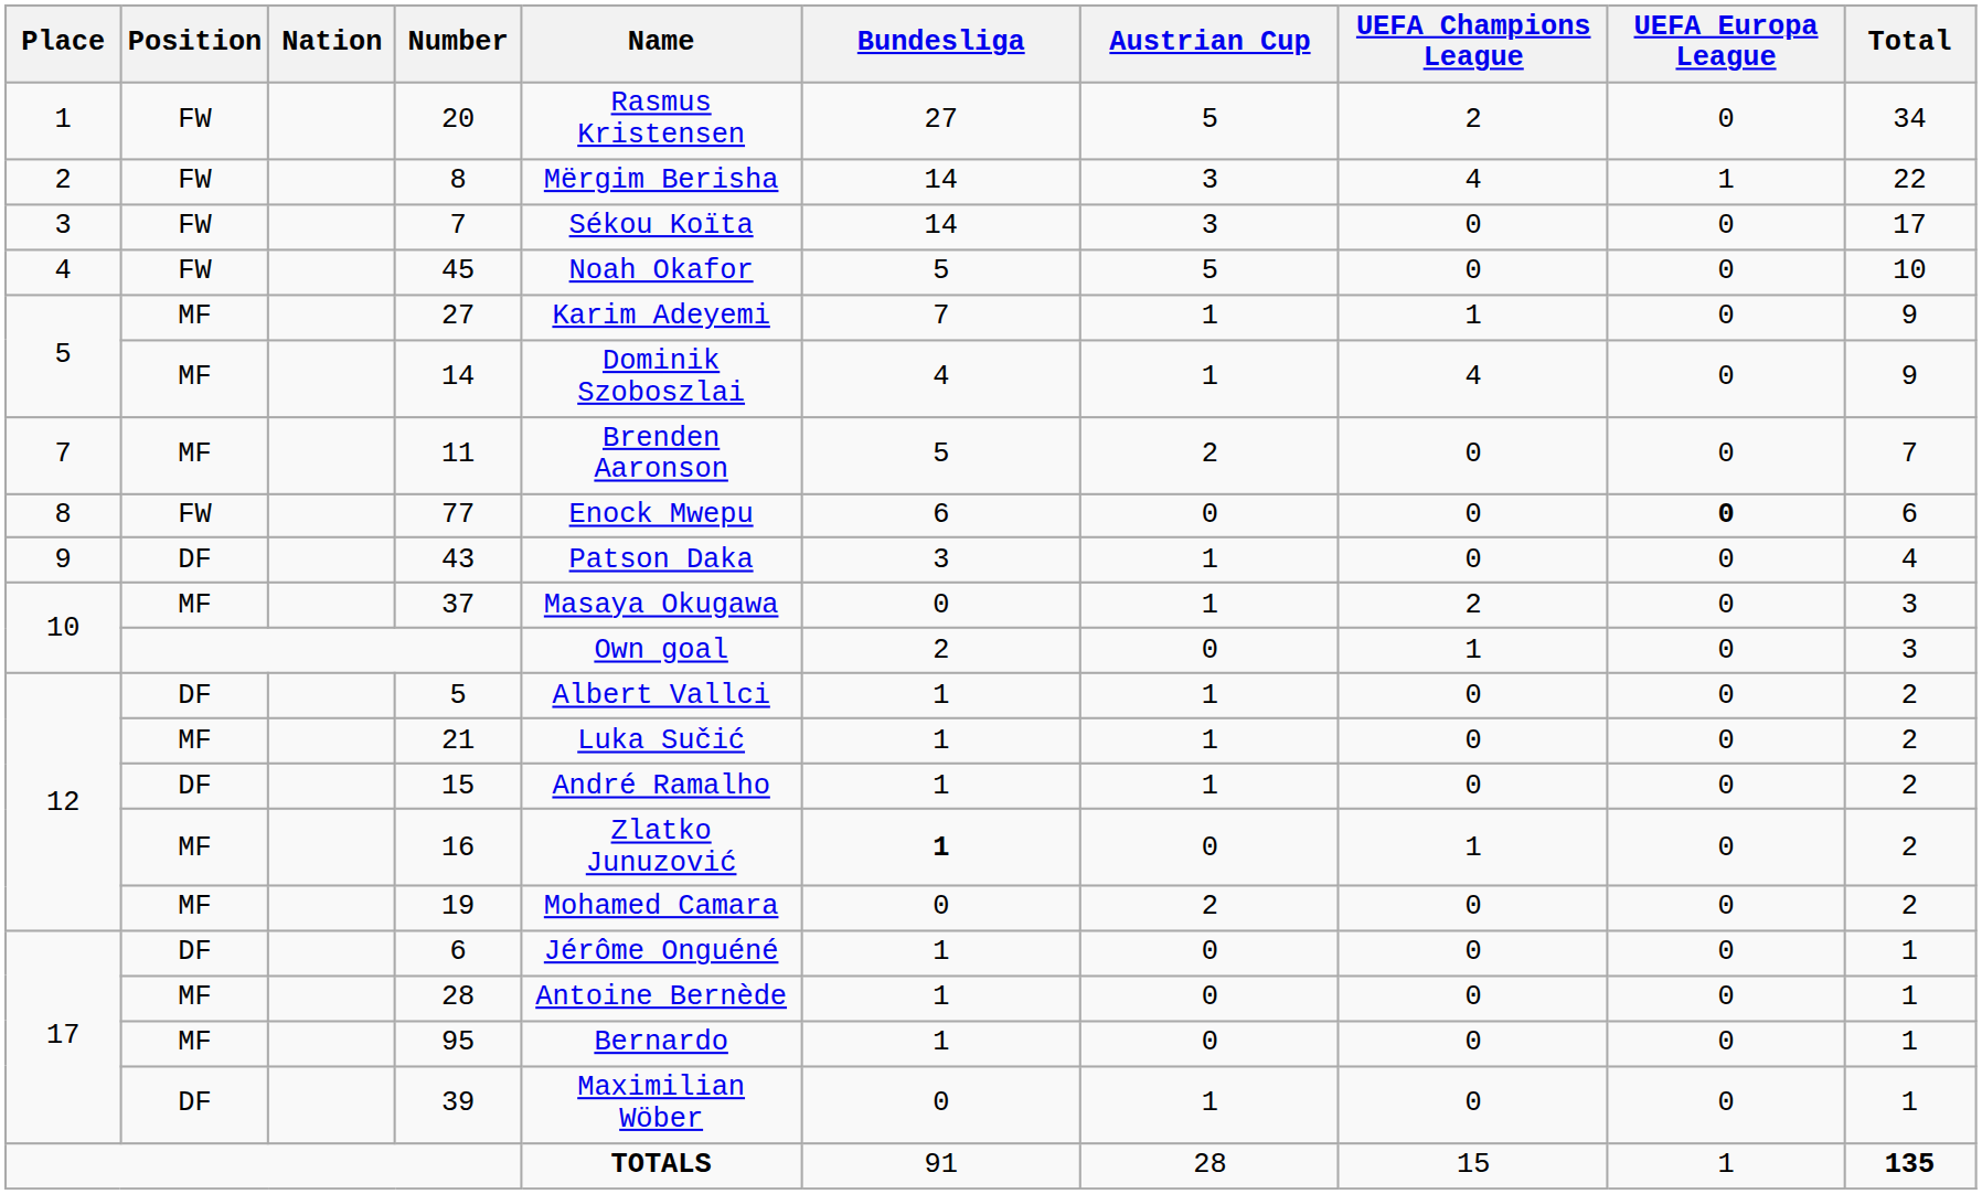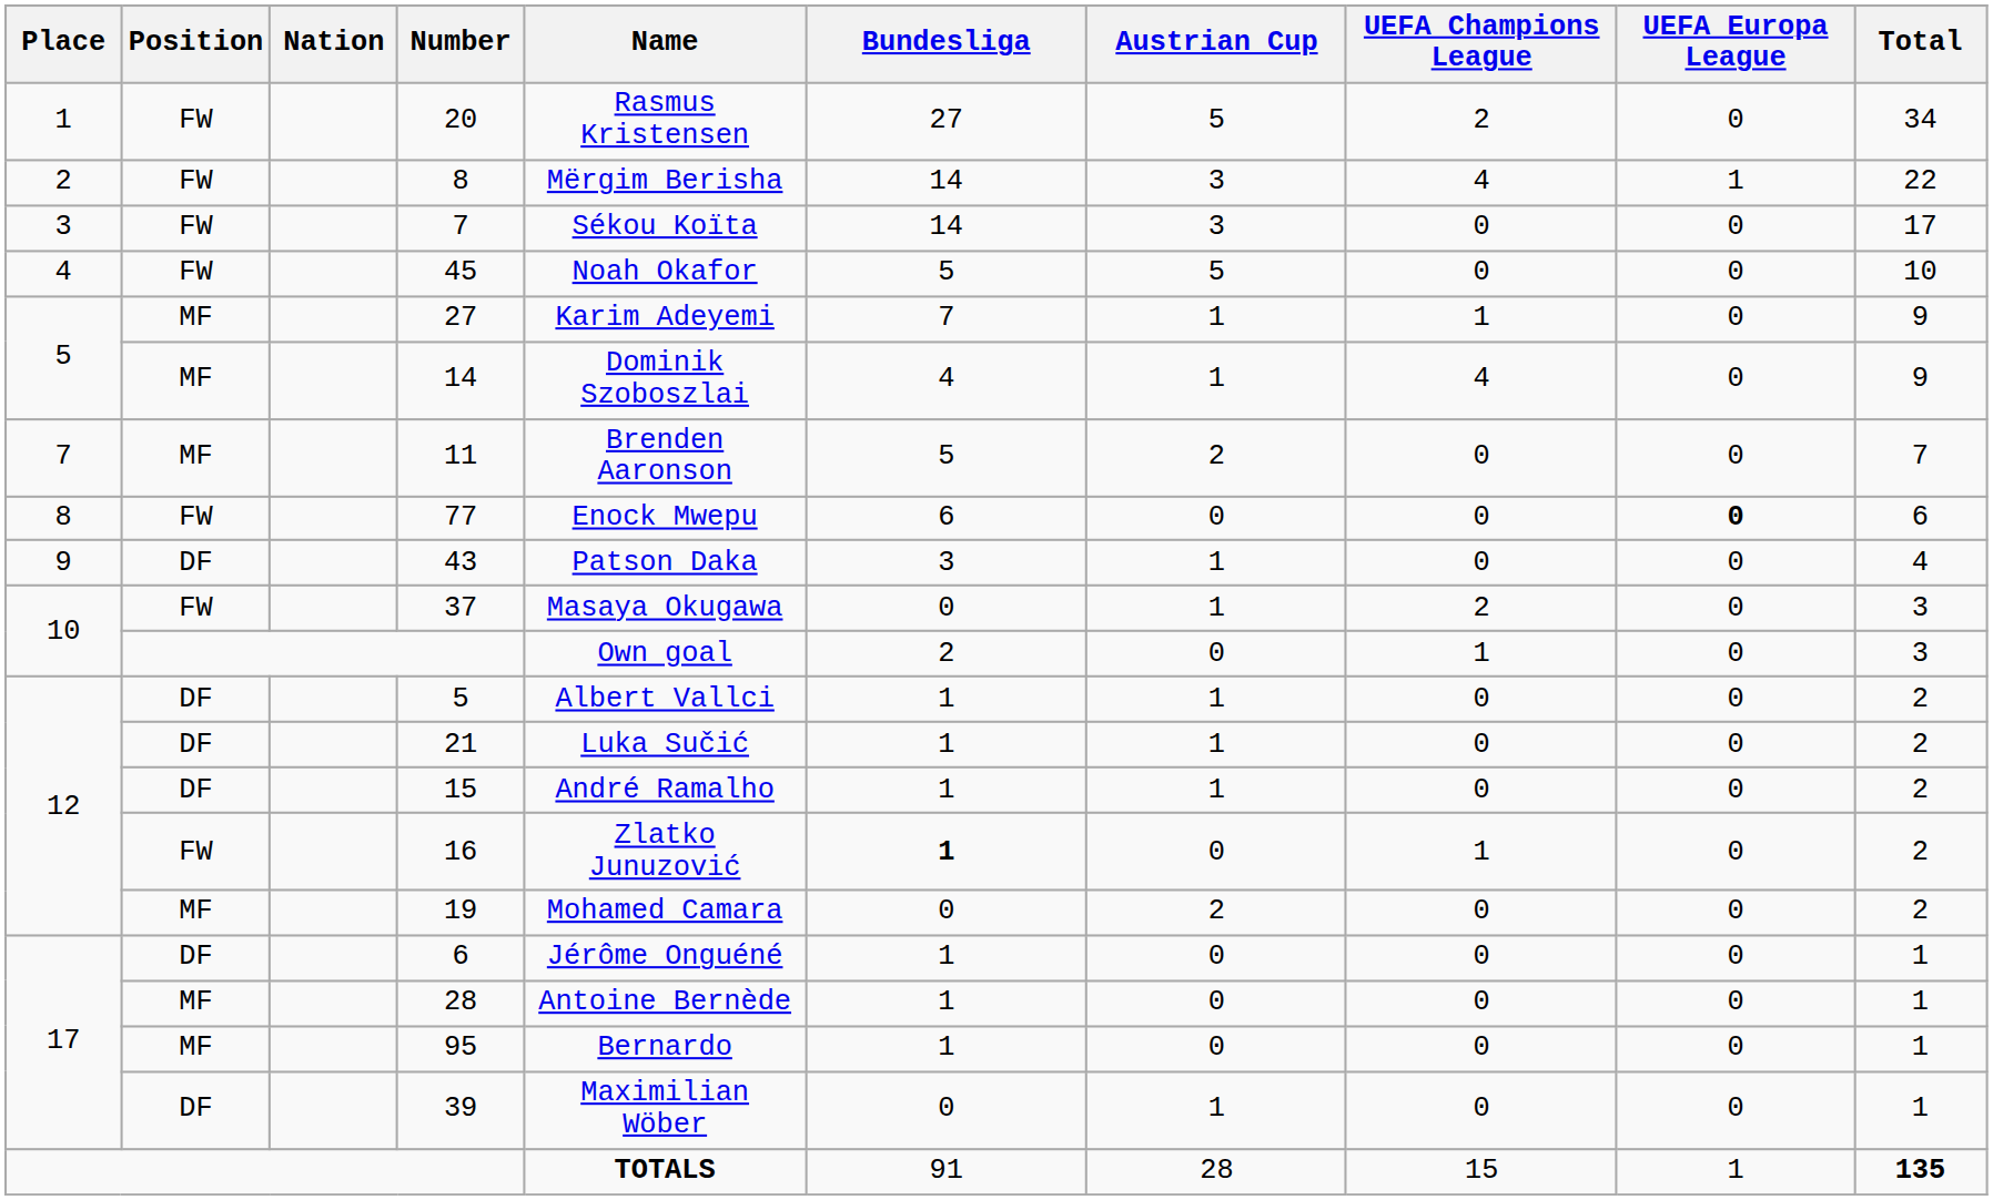 <table class="wikitable" style="font-size: 95%; text-align: center;">
 <tr>
 <th width=60>Place</th>
 <th width=60>Position</th>
 <th width=60>Nation</th>
 <th width=60>Number</th>
 <th width=200>Name</th>
 <th width=200><a href='#'>Bundesliga</a></th>
 <th width=200><a href='#'>Austrian Cup</a></th>
 <th width=200><a href='#'>UEFA Champions League</a></th>
 <th width=200><a href='#'>UEFA Europa League</a></th>
 <th width=80>Total</th>
 </tr>
 <tr>
 <td>1</td>
 <td>FW</td>
 <td></td>
 <td>20</td>
 <td><a href='#'>Rasmus Kristensen</a></td>
 <td>27</td>
 <td>5</td>
 <td>2</td>
 <td>0</td>
 <td>34</td>
 </tr>
 <tr>
 <td>2</td>
 <td>FW</td>
 <td></td>
 <td>8</td>
 <td><a href='#'>Mërgim Berisha</a></td>
 <td>14</td>
 <td>3</td>
 <td>4</td>
 <td>1</td>
 <td>22</td>
 </tr>
 <tr>
 <td>3</td>
 <td>FW</td>
 <td></td>
 <td>7</td>
 <td><a href='#'>Sékou Koïta</a></td>
 <td>14</td>
 <td>3</td>
 <td>0</td>
 <td>0</td>
 <td>17</td>
 </tr>
 <tr>
 <td>4</td>
 <td>FW</td>
 <td></td>
 <td>45</td>
 <td><a href='#'>Noah Okafor</a></td>
 <td>5</td>
 <td>5</td>
 <td>0</td>
 <td>0</td>
 <td>10</td>
 </tr>
 <tr>
 <td rowspan="2">5</td>
 <td>MF</td>
 <td></td>
 <td>27</td>
 <td><a href='#'>Karim Adeyemi</a></td>
 <td>7</td>
 <td>1</td>
 <td>1</td>
 <td>0</td>
 <td>9</td>
 </tr>
 <tr>
 <td>MF</td>
 <td></td>
 <td>14</td>
 <td><a href='#'>Dominik Szoboszlai</a></td>
 <td>4</td>
 <td>1</td>
 <td>4</td>
 <td>0</td>
 <td>9</td>
 </tr>
 <tr>
 <td>7</td>
 <td>MF</td>
 <td></td>
 <td>11</td>
 <td><a href='#'>Brenden Aaronson</a></td>
 <td>5</td>
 <td>2</td>
 <td>0</td>
 <td>0</td>
 <td>7</td>
 </tr>
 <tr>
 <td>8</td>
 <td>FW</td>
 <td></td>
 <td>77</td>
 <td><a href='#'>Enock Mwepu</a></td>
 <td>6</td>
 <td>0</td>
 <td>0</td>
 <td><strong>0</strong></td>
 <td>6</td>
 </tr>
 <tr>
 <td>9</td>
 <td>DF</td>
 <td></td>
 <td>43</td>
 <td><a href='#'>Patson Daka</a></td>
 <td>3</td>
 <td>1</td>
 <td>0</td>
 <td>0</td>
 <td>4</td>
 </tr>
 <tr>
 <td rowspan="2">10</td>
-<td>MF</td>
+<td>FW</td>
 <td></td>
 <td>37</td>
 <td><a href='#'>Masaya Okugawa</a></td>
 <td>0</td>
 <td>1</td>
 <td>2</td>
 <td>0</td>
 <td>3</td>
 </tr>
 <tr>
 <td colspan="3"></td>
 <td><a href='#'>Own goal</a></td>
 <td>2</td>
 <td>0</td>
 <td>1</td>
 <td>0</td>
 <td>3</td>
 </tr>
 <tr>
 <td rowspan="5">12</td>
 <td>DF</td>
 <td></td>
 <td>5</td>
 <td><a href='#'>Albert Vallci</a></td>
 <td>1</td>
 <td>1</td>
 <td>0</td>
 <td>0</td>
 <td>2</td>
 </tr>
 <tr>
-<td>MF</td>
+<td>DF</td>
 <td></td>
 <td>21</td>
 <td><a href='#'>Luka Sučić</a></td>
 <td>1</td>
 <td>1</td>
 <td>0</td>
 <td>0</td>
 <td>2</td>
 </tr>
 <tr>
 <td>DF</td>
 <td></td>
 <td>15</td>
 <td><a href='#'>André Ramalho</a></td>
 <td>1</td>
 <td>1</td>
 <td>0</td>
 <td>0</td>
 <td>2</td>
 </tr>
 <tr>
-<td>MF</td>
+<td>FW</td>
 <td></td>
 <td>16</td>
 <td><a href='#'>Zlatko Junuzović</a></td>
 <td><strong>1</strong></td>
 <td>0</td>
 <td>1</td>
 <td>0</td>
 <td>2</td>
 </tr>
 <tr>
 <td>MF</td>
 <td></td>
 <td>19</td>
 <td><a href='#'>Mohamed Camara</a></td>
 <td>0</td>
 <td>2</td>
 <td>0</td>
 <td>0</td>
 <td>2</td>
 </tr>
 <tr>
 <td rowspan="4">17</td>
 <td>DF</td>
 <td></td>
 <td>6</td>
 <td><a href='#'>Jérôme Onguéné</a></td>
 <td>1</td>
 <td>0</td>
 <td>0</td>
 <td>0</td>
 <td>1</td>
 </tr>
 <tr>
 <td>MF</td>
 <td></td>
 <td>28</td>
 <td><a href='#'>Antoine Bernède</a></td>
 <td>1</td>
 <td>0</td>
 <td>0</td>
 <td>0</td>
 <td>1</td>
 </tr>
 <tr>
 <td>MF</td>
 <td></td>
 <td>95</td>
 <td><a href='#'>Bernardo</a></td>
 <td>1</td>
 <td>0</td>
 <td>0</td>
 <td>0</td>
 <td>1</td>
 </tr>
 <tr>
 <td>DF</td>
 <td></td>
 <td>39</td>
 <td><a href='#'>Maximilian Wöber</a></td>
 <td>0</td>
 <td>1</td>
 <td>0</td>
 <td>0</td>
 <td>1</td>
 </tr>
 <tr>
 <td colspan="4"></td>
 <td><strong>TOTALS</strong></td>
 <td>91</td>
 <td>28</td>
 <td>15</td>
 <td>1</td>
 <td><strong>135</strong></td>
 </tr>
 </table>
